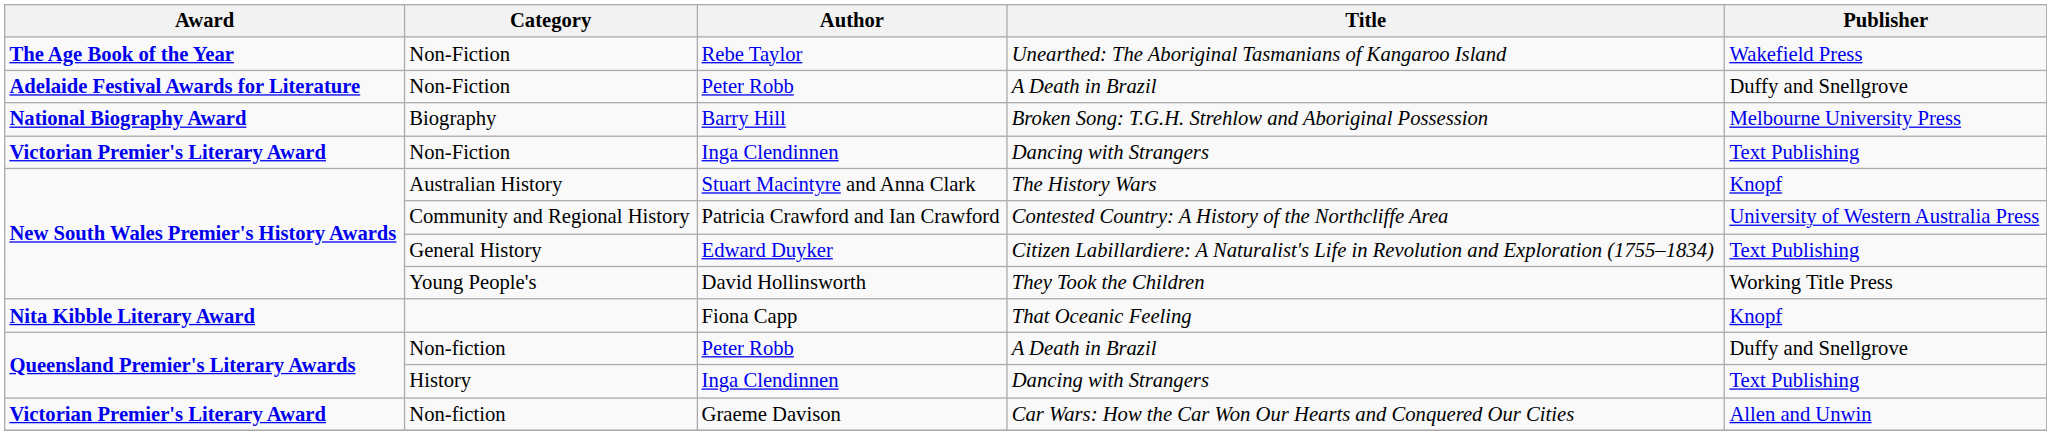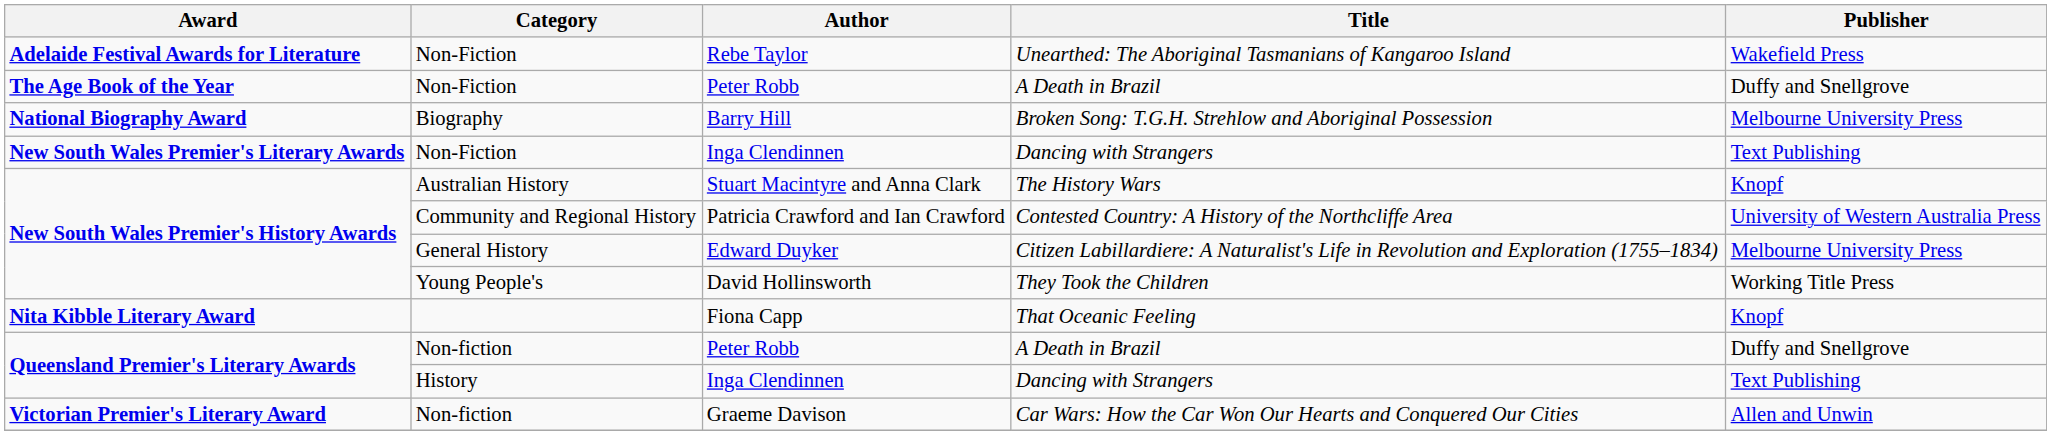 <table class="wikitable" width=100%>
 <tr>
 <th>Award</th>
 <th>Category</th>
 <th>Author</th>
 <th>Title</th>
 <th>Publisher</th>
 </tr>
 <tr>
-<td><strong><a href='#'>The Age Book of the Year</a></strong></td>
+<td><strong><a href='#'>Adelaide Festival Awards for Literature</a></strong></td>
 <td>Non-Fiction</td>
 <td><a href='#'>Rebe Taylor</a></td>
 <td><em>Unearthed: The Aboriginal Tasmanians of Kangaroo Island</em></td>
 <td><a href='#'>Wakefield Press</a></td>
 </tr>
 <tr>
-<td><strong><a href='#'>Adelaide Festival Awards for Literature</a></strong></td>
+<td><strong><a href='#'>The Age Book of the Year</a></strong></td>
 <td>Non-Fiction</td>
 <td><a href='#'>Peter Robb</a></td>
 <td><em>A Death in Brazil</em></td>
 <td>Duffy and Snellgrove</td>
 </tr>
 <tr>
 <td><strong><a href='#'>National Biography Award</a></strong></td>
 <td>Biography</td>
 <td><a href='#'>Barry Hill</a></td>
 <td><em>Broken Song: T.G.H. Strehlow and Aboriginal Possession</em></td>
 <td><a href='#'>Melbourne University Press</a></td>
 </tr>
 <tr>
-<td><strong><a href='#'>Victorian Premier's Literary Award</a></strong></td>
+<td><strong><a href='#'>New South Wales Premier's Literary Awards</a></strong></td>
 <td>Non-Fiction</td>
 <td><a href='#'>Inga Clendinnen</a></td>
 <td><em>Dancing with Strangers</em></td>
 <td><a href='#'>Text Publishing</a></td>
 </tr>
 <tr>
 <td rowspan=4><strong><a href='#'>New South Wales Premier's History Awards</a></strong></td>
 <td>Australian History</td>
 <td><a href='#'>Stuart Macintyre</a> and Anna Clark</td>
 <td><em>The History Wars</em></td>
 <td><a href='#'>Knopf</a></td>
 </tr>
 <tr>
 <td>Community and Regional History</td>
 <td>Patricia Crawford and Ian Crawford</td>
 <td><em>Contested Country: A History of the Northcliffe Area</em></td>
 <td><a href='#'>University of Western Australia Press</a></td>
 </tr>
 <tr>
 <td>General History</td>
 <td><a href='#'>Edward Duyker</a></td>
 <td><em>Citizen Labillardiere: A Naturalist's Life in Revolution and Exploration (1755–1834)</em></td>
-<td><a href='#'>Text Publishing</a></td>
+<td><a href='#'>Melbourne University Press</a></td>
 </tr>
 <tr>
 <td>Young People's</td>
 <td>David Hollinsworth</td>
 <td><em>They Took the Children</em></td>
 <td>Working Title Press</td>
 </tr>
 <tr>
 <td><strong><a href='#'>Nita Kibble Literary Award</a></strong></td>
 <td></td>
 <td>Fiona Capp</td>
 <td><em>That Oceanic Feeling</em></td>
 <td><a href='#'>Knopf</a></td>
 </tr>
 <tr>
 <td rowspan=2><strong><a href='#'>Queensland Premier's Literary Awards</a></strong></td>
 <td>Non-fiction</td>
 <td><a href='#'>Peter Robb</a></td>
 <td><em>A Death in Brazil</em></td>
 <td>Duffy and Snellgrove</td>
 </tr>
 <tr>
 <td>History</td>
 <td><a href='#'>Inga Clendinnen</a></td>
 <td><em>Dancing with Strangers</em></td>
 <td><a href='#'>Text Publishing</a></td>
 </tr>
 <tr>
 <td><strong><a href='#'>Victorian Premier's Literary Award</a></strong></td>
 <td>Non-fiction</td>
 <td>Graeme Davison</td>
 <td><em>Car Wars: How the Car Won Our Hearts and Conquered Our Cities</em></td>
 <td><a href='#'>Allen and Unwin</a></td>
 </tr>
 <tr>
 </tr>
 </table>
